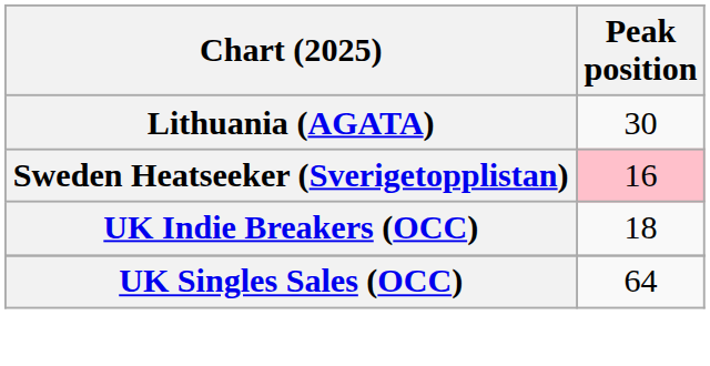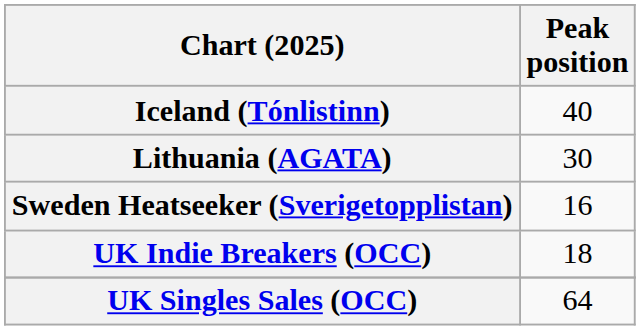 <table class="wikitable sortable plainrowheaders" style="text-align:center">
 <tr>
 <th scope="col">Chart (2025)</th>
 <th scope="col">Peak<br>position</th>
+</tr>
+<tr>
+<th scope="row">Iceland (<a href='#'>Tónlistinn</a>)</th>
+<td>40</td>
 </tr>
 <tr>
 <th scope="row">Lithuania (<a href='#'>AGATA</a>)</th>
 <td>30</td>
 </tr>
 <tr>
 <th scope="row">Sweden Heatseeker (<a href='#'>Sverigetopplistan</a>)</th>
-<td style="background: pink;">16</td>
+<td>16</td>
 </tr>
 <tr>
 <th scope="row"><a href='#'>UK Indie Breakers</a> (<a href='#'>OCC</a>)</th>
 <td>18</td>
 </tr>
 <tr>
 </tr>
 <tr>
 <th scope="row"><a href='#'>UK Singles Sales</a> (<a href='#'>OCC</a>)</th>
 <td>64</td>
 </tr>
 </table>
